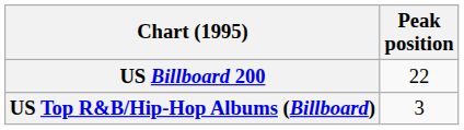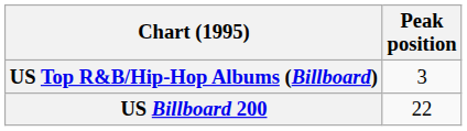 <table class="wikitable sortable plainrowheaders" style="text-align:center">
 <tr>
 <th scope="col">Chart (1995)</th>
 <th scope="col">Peak<br> position</th>
 </tr>
 <tr>
+<th scope="row">US <a href='#'>Top R&B/Hip-Hop Albums</a> (<em><a href='#'>Billboard</a></em>)</th>
+<td>3</td>
+</tr>
+<tr>
 <th scope="row">US <a href='#'><em>Billboard</em> 200</a></th>
 <td>22</td>
 </tr>
-<tr>
-<th scope="row">US <a href='#'>Top R&B/Hip-Hop Albums</a> (<em><a href='#'>Billboard</a></em>)</th>
-<td>3</td>
-</tr>
 </table>
